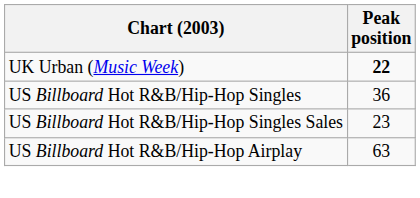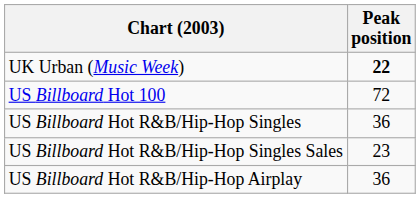 <table class="wikitable">
 <tr>
 <th align="left">Chart (2003)</th>
 <th align="left">Peak<br>position</th>
 </tr>
 <tr>
 <td>UK Urban (<em><a href='#'>Music Week</a></em>)</td>
 <td align="center"><strong>22</strong></td>
+</tr>
+<tr>
+<td><a href='#'>US <em>Billboard</em> Hot 100</a></td>
+<td align="center">72</td>
 </tr>
 <tr>
 <td align="left">US <em>Billboard</em> Hot R&B/Hip-Hop Singles</td>
 <td align="center">36</td>
 </tr>
 <tr>
 <td align="left">US <em>Billboard</em> Hot R&B/Hip-Hop Singles Sales</td>
 <td align="center">23</td>
 </tr>
 <tr>
 <td>US <em>Billboard</em> Hot R&B/Hip-Hop Airplay</td>
-<td align="center">63</td>
+<td align="center">36</td>
 </tr>
 </table>
